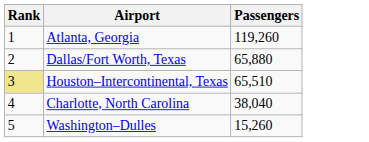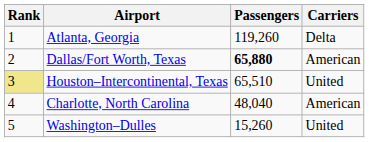 <table class="wikitable">
 <tr>
 <th>Rank</th>
 <th>Airport</th>
 <th>Passengers</th>
+<th>Carriers</th>
 </tr>
 <tr>
 <td>1</td>
 <td> <a href='#'>Atlanta, Georgia</a></td>
 <td>119,260</td>
+<td>Delta</td>
 </tr>
 <tr>
 <td>2</td>
 <td> <a href='#'>Dallas/Fort Worth, Texas</a></td>
-<td>65,880</td>
+<td><strong>65,880</strong></td>
+<td>American</td>
 </tr>
 <tr>
 <td style="background: khaki;">3</td>
 <td> <a href='#'>Houston–Intercontinental, Texas</a></td>
 <td>65,510</td>
+<td>United</td>
 </tr>
 <tr>
 <td>4</td>
 <td> <a href='#'>Charlotte, North Carolina</a></td>
-<td>38,040</td>
+<td>48,040</td>
+<td>American</td>
 </tr>
 <tr>
 <td>5</td>
 <td> <a href='#'>Washington–Dulles</a></td>
 <td>15,260</td>
+<td>United</td>
 </tr>
 </table>
